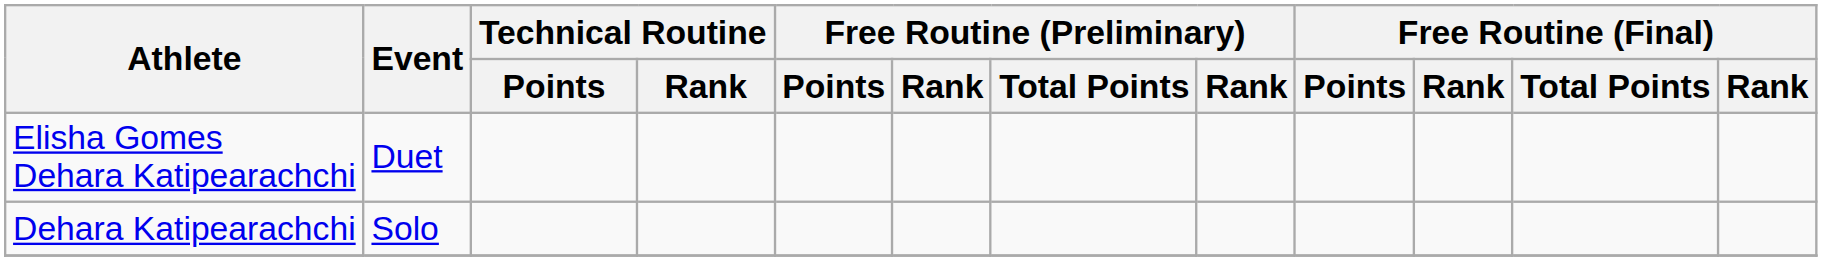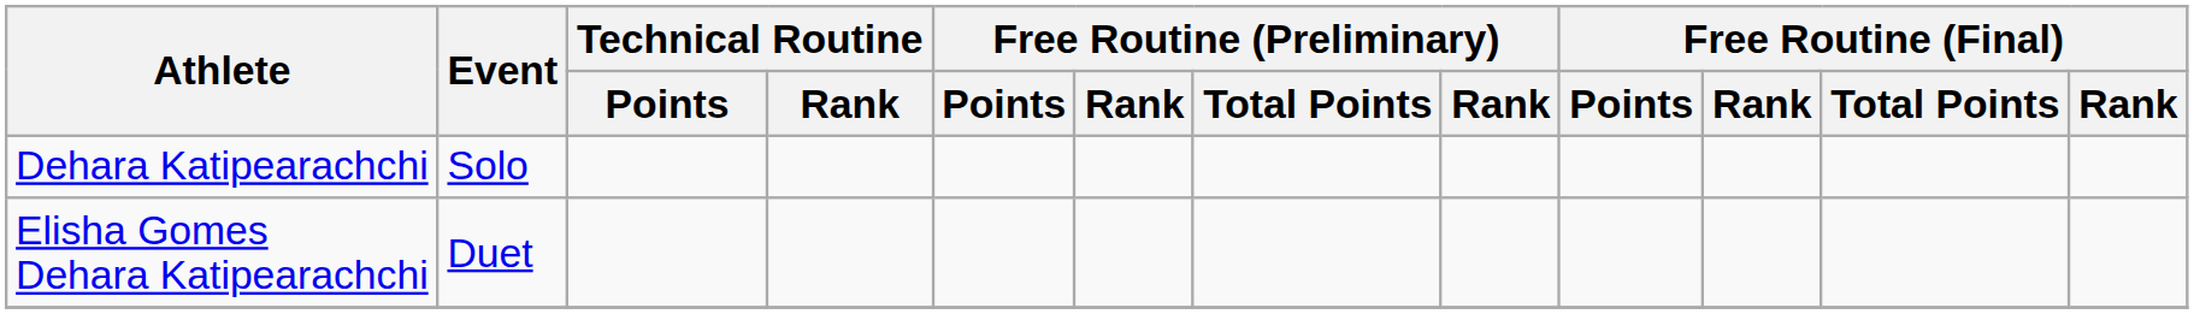 <table class=wikitable style="font-size:90%">
 <tr>
 <th rowspan="2">Athlete</th>
 <th rowspan="2">Event</th>
 <th colspan="2">Technical Routine</th>
 <th colspan="4">Free Routine (Preliminary)</th>
 <th colspan="4">Free Routine (Final)</th>
 </tr>
 <tr>
 <th>Points</th>
 <th>Rank</th>
 <th>Points</th>
 <th>Rank</th>
 <th>Total Points</th>
 <th>Rank</th>
 <th>Points</th>
 <th>Rank</th>
 <th>Total Points</th>
 <th>Rank</th>
 </tr>
 <tr>
+<td><a href='#'>Dehara Katipearachchi</a></td>
+<td><a href='#'>Solo</a></td>
+<td></td>
+<td></td>
+<td></td>
+<td></td>
+<td></td>
+<td></td>
+<td></td>
+<td></td>
+<td></td>
+<td></td>
+</tr>
+<tr>
 <td><a href='#'>Elisha Gomes</a><br><a href='#'>Dehara Katipearachchi</a></td>
 <td><a href='#'>Duet</a></td>
 <td></td>
 <td></td>
 <td></td>
 <td></td>
 <td></td>
 <td></td>
 <td></td>
 <td></td>
 <td></td>
 <td></td>
 </tr>
 <tr>
-<td><a href='#'>Dehara Katipearachchi</a></td>
-<td><a href='#'>Solo</a></td>
-<td></td>
-<td></td>
-<td></td>
-<td></td>
-<td></td>
-<td></td>
-<td></td>
-<td></td>
-<td></td>
-<td></td>
-</tr>
-<tr>
 </tr>
 </table>
